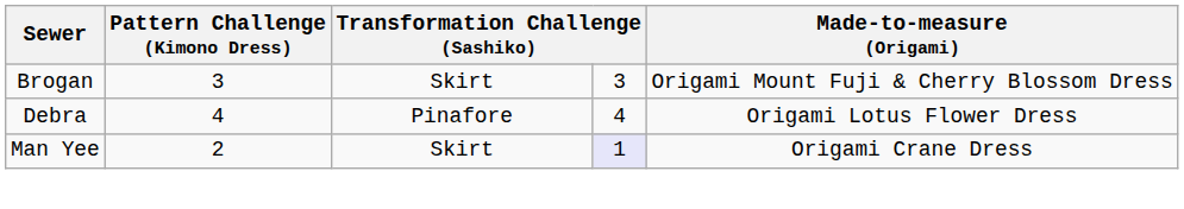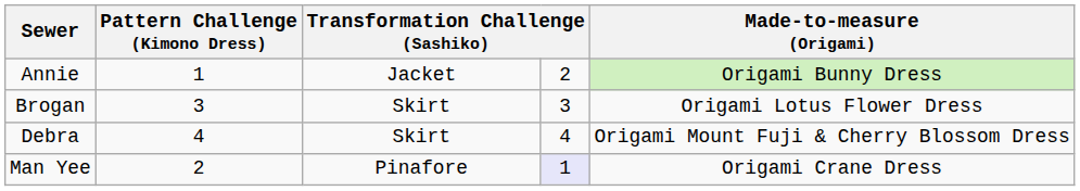 <table class="wikitable" style="text-align:center;">
 <tr>
 <th>Sewer</th>
 <th>Pattern Challenge<br><small>(Kimono Dress)</small></th>
 <th colspan="2">Transformation Challenge<br><small>(Sashiko)</small></th>
 <th>Made-to-measure<br><small>(Origami)</small></th>
 </tr>
 <tr>
+<td>Annie</td>
+<td>1</td>
+<td>Jacket</td>
+<td>2</td>
+<td style="background:#d0f0c0">Origami Bunny Dress</td>
+</tr>
+<tr>
 <td>Brogan</td>
 <td>3</td>
 <td>Skirt</td>
 <td>3</td>
-<td>Origami Mount Fuji & Cherry Blossom Dress</td>
+<td>Origami Lotus Flower Dress</td>
 </tr>
 <tr>
 <td>Debra</td>
 <td>4</td>
-<td>Pinafore</td>
+<td>Skirt</td>
 <td>4</td>
-<td>Origami Lotus Flower Dress</td>
+<td>Origami Mount Fuji & Cherry Blossom Dress</td>
 </tr>
 <tr>
 <td>Man Yee</td>
 <td>2</td>
-<td>Skirt</td>
+<td>Pinafore</td>
 <td style="background: lavender;">1</td>
 <td>Origami Crane Dress</td>
 </tr>
 </table>
